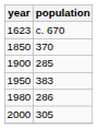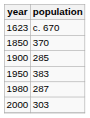 <table class="wikitable">
 <tr>
 <th>year</th>
 <th>population</th>
 </tr>
 <tr>
 <td>1623</td>
 <td>c. 670</td>
 </tr>
 <tr>
 <td>1850</td>
 <td>370</td>
 </tr>
 <tr>
 <td>1900</td>
 <td>285</td>
 </tr>
 <tr>
 <td>1950</td>
 <td>383</td>
 </tr>
 <tr>
 <td>1980</td>
-<td>286</td>
+<td>287</td>
 </tr>
 <tr>
 <td>2000</td>
-<td>305</td>
+<td>303</td>
 </tr>
 <tr>
 </tr>
 </table>
